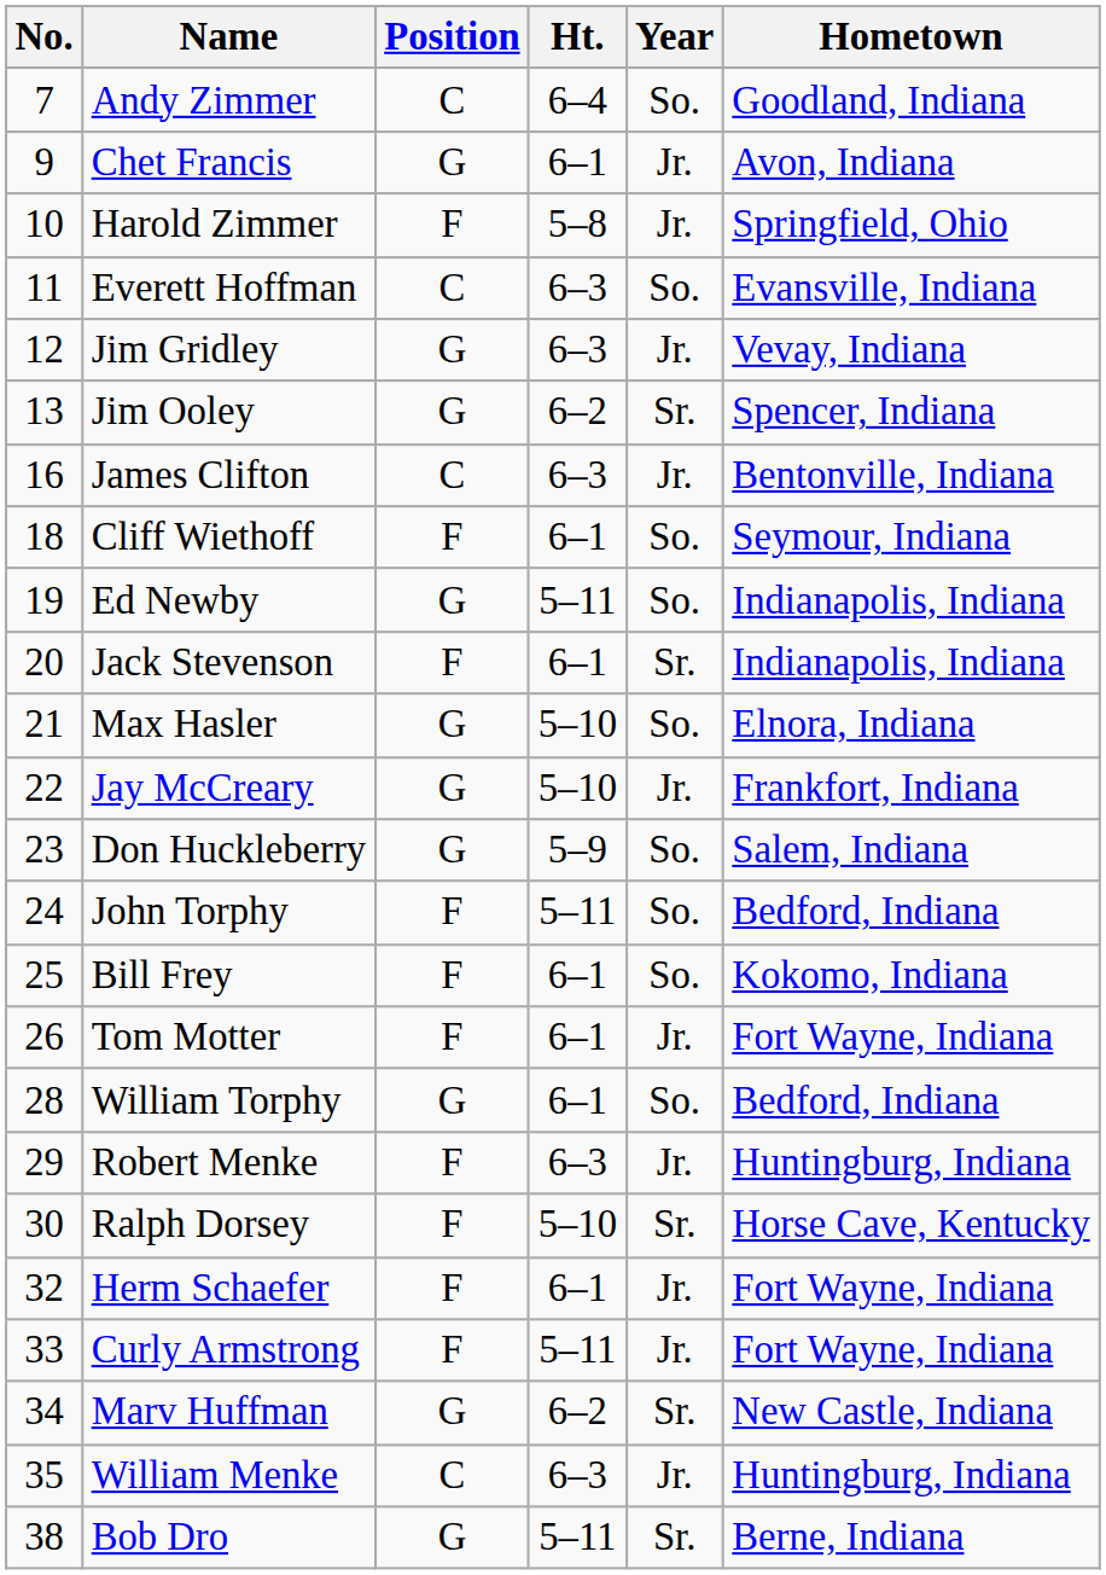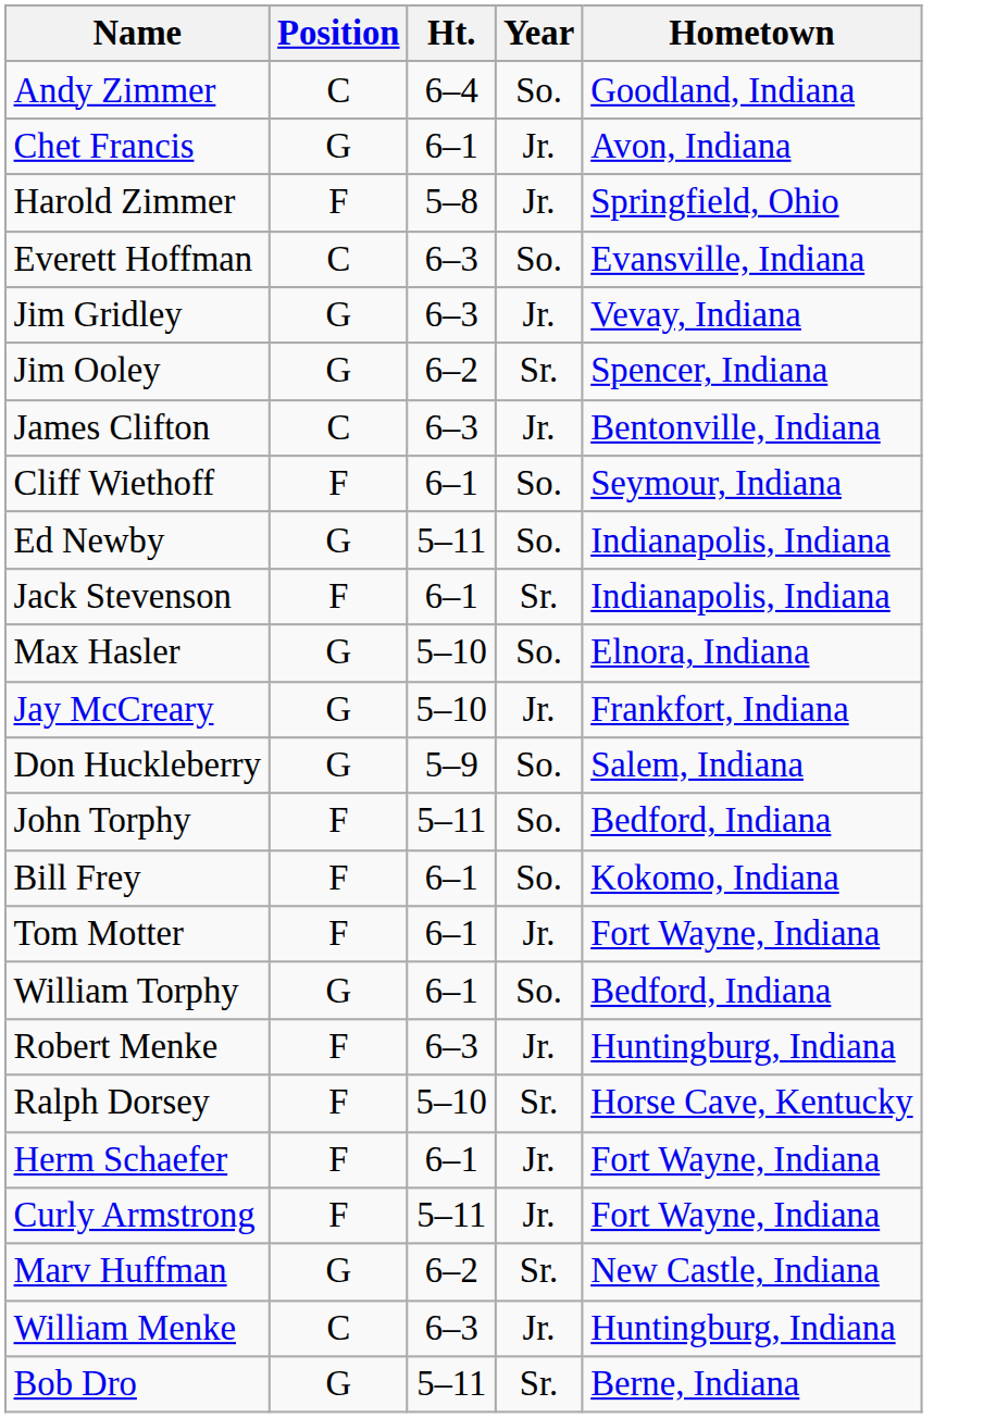 <table class="wikitable" style="text-align:center">
 <tr>
-<th>No.</th>
 <th>Name</th>
 <th><a href='#'>Position</a></th>
 <th>Ht.</th>
 <th>Year</th>
 <th>Hometown</th>
 </tr>
 <tr>
-<td>7</td>
 <td style="text-align:left"><a href='#'>Andy Zimmer</a></td>
 <td>C</td>
 <td>6–4</td>
 <td>So.</td>
 <td style="text-align:left"><a href='#'>Goodland, Indiana</a></td>
 </tr>
 <tr>
-<td>9</td>
 <td style="text-align:left"><a href='#'>Chet Francis</a></td>
 <td>G</td>
 <td>6–1</td>
 <td>Jr.</td>
 <td style="text-align:left"><a href='#'>Avon, Indiana</a></td>
 </tr>
 <tr>
-<td>10</td>
 <td style="text-align:left">Harold Zimmer</td>
 <td>F</td>
 <td>5–8</td>
 <td>Jr.</td>
 <td style="text-align:left"><a href='#'>Springfield, Ohio</a></td>
 </tr>
 <tr>
-<td>11</td>
 <td style="text-align:left">Everett Hoffman</td>
 <td>C</td>
 <td>6–3</td>
 <td>So.</td>
 <td style="text-align:left"><a href='#'>Evansville, Indiana</a></td>
 </tr>
 <tr>
-<td>12</td>
 <td style="text-align:left">Jim Gridley</td>
 <td>G</td>
 <td>6–3</td>
 <td>Jr.</td>
 <td style="text-align:left"><a href='#'>Vevay, Indiana</a></td>
 </tr>
 <tr>
-<td>13</td>
 <td style="text-align:left">Jim Ooley</td>
 <td>G</td>
 <td>6–2</td>
 <td>Sr.</td>
 <td style="text-align:left"><a href='#'>Spencer, Indiana</a></td>
 </tr>
 <tr>
-<td>16</td>
 <td style="text-align:left">James Clifton</td>
 <td>C</td>
 <td>6–3</td>
 <td>Jr.</td>
 <td style="text-align:left"><a href='#'>Bentonville, Indiana</a></td>
 </tr>
 <tr>
-<td>18</td>
 <td style="text-align:left">Cliff Wiethoff</td>
 <td>F</td>
 <td>6–1</td>
 <td>So.</td>
 <td style="text-align:left"><a href='#'>Seymour, Indiana</a></td>
 </tr>
 <tr>
-<td>19</td>
 <td style="text-align:left">Ed Newby</td>
 <td>G</td>
 <td>5–11</td>
 <td>So.</td>
 <td style="text-align:left"><a href='#'>Indianapolis, Indiana</a></td>
 </tr>
 <tr>
-<td>20</td>
 <td style="text-align:left">Jack Stevenson</td>
 <td>F</td>
 <td>6–1</td>
 <td>Sr.</td>
 <td style="text-align:left"><a href='#'>Indianapolis, Indiana</a></td>
 </tr>
 <tr>
-<td>21</td>
 <td style="text-align:left">Max Hasler</td>
 <td>G</td>
 <td>5–10</td>
 <td>So.</td>
 <td style="text-align:left"><a href='#'>Elnora, Indiana</a></td>
 </tr>
 <tr>
-<td>22</td>
 <td style="text-align:left"><a href='#'>Jay McCreary</a></td>
 <td>G</td>
 <td>5–10</td>
 <td>Jr.</td>
 <td style="text-align:left"><a href='#'>Frankfort, Indiana</a></td>
 </tr>
 <tr>
-<td>23</td>
 <td style="text-align:left">Don Huckleberry</td>
 <td>G</td>
 <td>5–9</td>
 <td>So.</td>
 <td style="text-align:left"><a href='#'>Salem, Indiana</a></td>
 </tr>
 <tr>
-<td>24</td>
 <td style="text-align:left">John Torphy</td>
 <td>F</td>
 <td>5–11</td>
 <td>So.</td>
 <td style="text-align:left"><a href='#'>Bedford, Indiana</a></td>
 </tr>
 <tr>
-<td>25</td>
 <td style="text-align:left">Bill Frey</td>
 <td>F</td>
 <td>6–1</td>
 <td>So.</td>
 <td style="text-align:left"><a href='#'>Kokomo, Indiana</a></td>
 </tr>
 <tr>
-<td>26</td>
 <td style="text-align:left">Tom Motter</td>
 <td>F</td>
 <td>6–1</td>
 <td>Jr.</td>
 <td style="text-align:left"><a href='#'>Fort Wayne, Indiana</a></td>
 </tr>
 <tr>
-<td>28</td>
 <td style="text-align:left">William Torphy</td>
 <td>G</td>
 <td>6–1</td>
 <td>So.</td>
 <td style="text-align:left"><a href='#'>Bedford, Indiana</a></td>
 </tr>
 <tr>
-<td>29</td>
 <td style="text-align:left">Robert Menke</td>
 <td>F</td>
 <td>6–3</td>
 <td>Jr.</td>
 <td style="text-align:left"><a href='#'>Huntingburg, Indiana</a></td>
 </tr>
 <tr>
-<td>30</td>
 <td style="text-align:left">Ralph Dorsey</td>
 <td>F</td>
 <td>5–10</td>
 <td>Sr.</td>
 <td style="text-align:left"><a href='#'>Horse Cave, Kentucky</a></td>
 </tr>
 <tr>
-<td>32</td>
 <td style="text-align:left"><a href='#'>Herm Schaefer</a></td>
 <td>F</td>
 <td>6–1</td>
 <td>Jr.</td>
 <td style="text-align:left"><a href='#'>Fort Wayne, Indiana</a></td>
 </tr>
 <tr>
-<td>33</td>
 <td style="text-align:left"><a href='#'>Curly Armstrong</a></td>
 <td>F</td>
 <td>5–11</td>
 <td>Jr.</td>
 <td style="text-align:left"><a href='#'>Fort Wayne, Indiana</a></td>
 </tr>
 <tr>
-<td>34</td>
 <td style="text-align:left"><a href='#'>Marv Huffman</a></td>
 <td>G</td>
 <td>6–2</td>
 <td>Sr.</td>
 <td style="text-align:left"><a href='#'>New Castle, Indiana</a></td>
 </tr>
 <tr>
-<td>35</td>
 <td style="text-align:left"><a href='#'>William Menke</a></td>
 <td>C</td>
 <td>6–3</td>
 <td>Jr.</td>
 <td style="text-align:left"><a href='#'>Huntingburg, Indiana</a></td>
 </tr>
 <tr>
-<td>38</td>
 <td style="text-align:left"><a href='#'>Bob Dro</a></td>
 <td>G</td>
 <td>5–11</td>
 <td>Sr.</td>
 <td style="text-align:left"><a href='#'>Berne, Indiana</a></td>
 </tr>
 </table>
